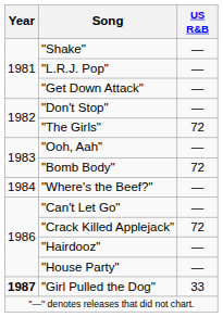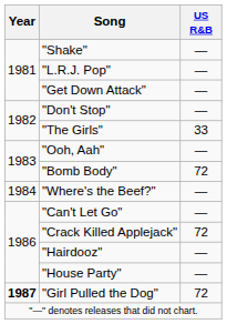 <table class="wikitable">
 <tr>
 <th>Year</th>
 <th>Song</th>
 <th style="width:45px;"><small><a href='#'>US R&B</a></small><br></th>
 </tr>
 <tr>
 <td rowspan="3">1981</td>
 <td>"Shake"</td>
 <td align=center>—</td>
 </tr>
 <tr>
 <td>"L.R.J. Pop"</td>
 <td align=center>—</td>
 </tr>
 <tr>
 <td>"Get Down Attack"</td>
 <td align=center>—</td>
 </tr>
 <tr>
 <td rowspan="2">1982</td>
 <td>"Don't Stop"</td>
 <td align=center>—</td>
 </tr>
 <tr>
 <td>"The Girls"</td>
-<td align=center>72</td>
+<td align=center>33</td>
 </tr>
 <tr>
 <td rowspan="2">1983</td>
 <td>"Ooh, Aah"</td>
 <td align=center>—</td>
 </tr>
 <tr>
 <td>"Bomb Body"</td>
 <td align=center>72</td>
 </tr>
 <tr>
 <td rowspan="1">1984</td>
 <td>"Where's the Beef?"</td>
 <td align=center>—</td>
 </tr>
 <tr>
 <td rowspan="4">1986</td>
 <td>"Can't Let Go"</td>
 <td align=center>—</td>
 </tr>
 <tr>
 <td>"Crack Killed Applejack"</td>
 <td align=center>72</td>
 </tr>
 <tr>
 <td>"Hairdooz"</td>
 <td align=center>—</td>
 </tr>
 <tr>
 <td>"House Party"</td>
 <td align=center>—</td>
 </tr>
 <tr>
 <td rowspan="1"><strong>1987</strong></td>
 <td>"Girl Pulled the Dog"</td>
-<td align=center>33</td>
+<td align=center>72</td>
 </tr>
 <tr>
 <td colspan="6" style="text-align:center; font-size:9pt;">"—" denotes releases that did not chart.</td>
 </tr>
 </table>
